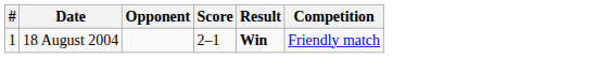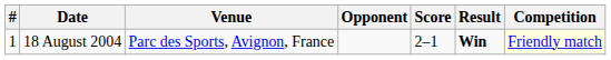 <table class="wikitable">
 <tr>
 <th>#</th>
 <th>Date</th>
+<th>Venue</th>
 <th>Opponent</th>
 <th>Score</th>
 <th>Result</th>
 <th>Competition</th>
 </tr>
 <tr>
 <td>1</td>
 <td>18 August 2004</td>
+<td><a href='#'>Parc des Sports</a>, <a href='#'>Avignon</a>, France</td>
 <td></td>
 <td>2–1</td>
 <td><strong>Win</strong></td>
-<td><a href='#'>Friendly match</a></td>
+<td style="background: lightyellow;"><a href='#'>Friendly match</a></td>
 </tr>
 </table>
